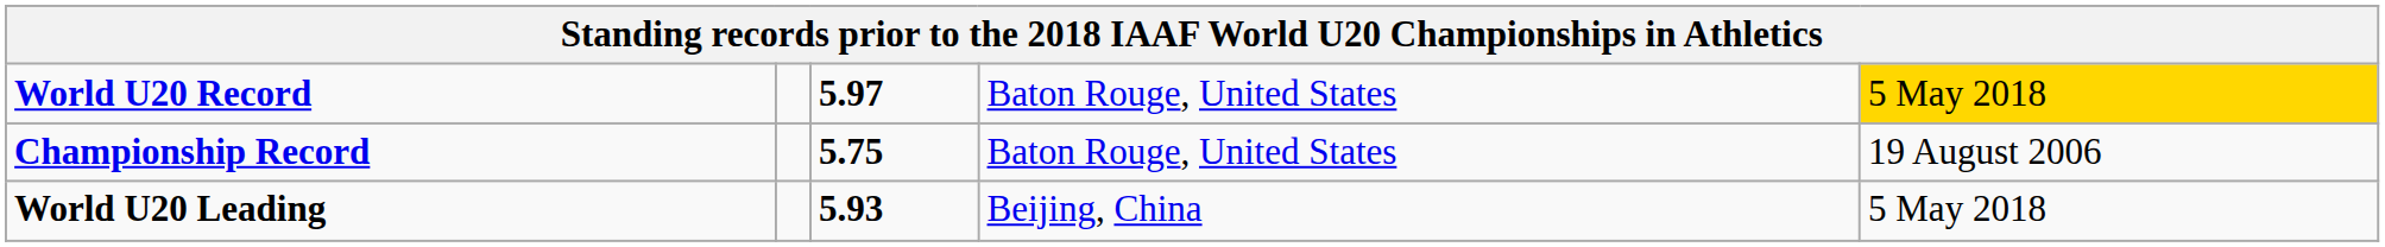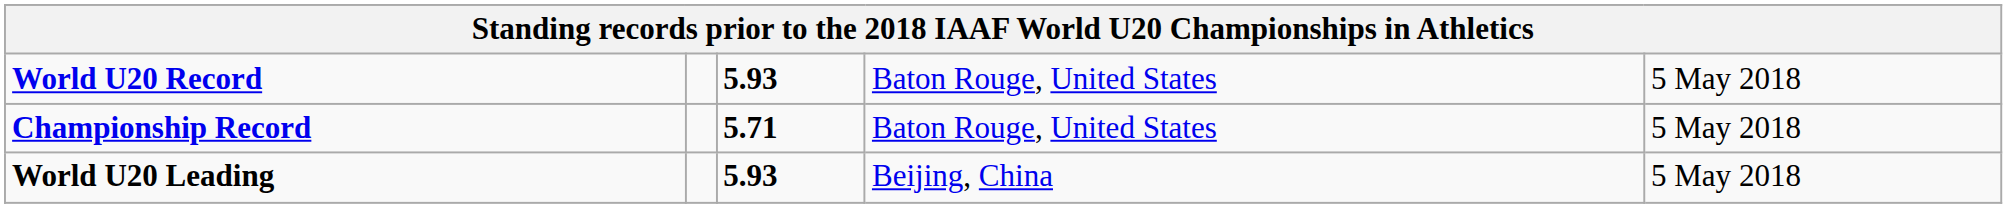 <table class="wikitable" width=65%>
 <tr>
 <th colspan="5">Standing records prior to the 2018 IAAF World U20 Championships in Athletics</th>
 </tr>
 <tr>
 <td><strong><a href='#'>World U20 Record</a></strong></td>
 <td></td>
-<td><strong>5.97</strong></td>
+<td><strong>5.93</strong></td>
 <td><a href='#'>Baton Rouge</a>, <a href='#'>United States</a></td>
-<td style="background: gold;">5 May 2018</td>
+<td>5 May 2018</td>
 </tr>
 <tr>
 <td><strong><a href='#'>Championship Record</a></strong></td>
 <td></td>
-<td><strong>5.75</strong></td>
+<td><strong>5.71</strong></td>
 <td><a href='#'>Baton Rouge</a>, <a href='#'>United States</a></td>
-<td>19 August 2006</td>
+<td>5 May 2018</td>
 </tr>
 <tr>
 <td><strong>World U20 Leading</strong></td>
 <td></td>
 <td><strong>5.93</strong></td>
 <td><a href='#'>Beijing</a>, <a href='#'>China</a></td>
 <td>5 May 2018</td>
 </tr>
 </table>
